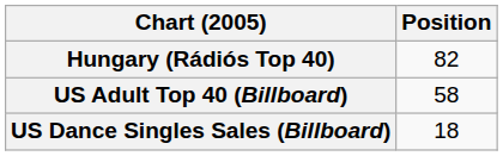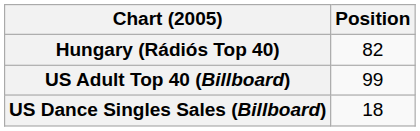 <table class="wikitable sortable plainrowheaders" style="text-align:center">
 <tr>
 <th>Chart (2005)</th>
 <th>Position</th>
 </tr>
 <tr>
 <th scope="row">Hungary (Rádiós Top 40)</th>
 <td>82</td>
 </tr>
 <tr>
 <th scope="row">US Adult Top 40 (<em>Billboard</em>)</th>
-<td>58</td>
+<td>99</td>
 </tr>
 <tr>
 <th scope="row">US Dance Singles Sales (<em>Billboard</em>)</th>
 <td>18</td>
 </tr>
 </table>
